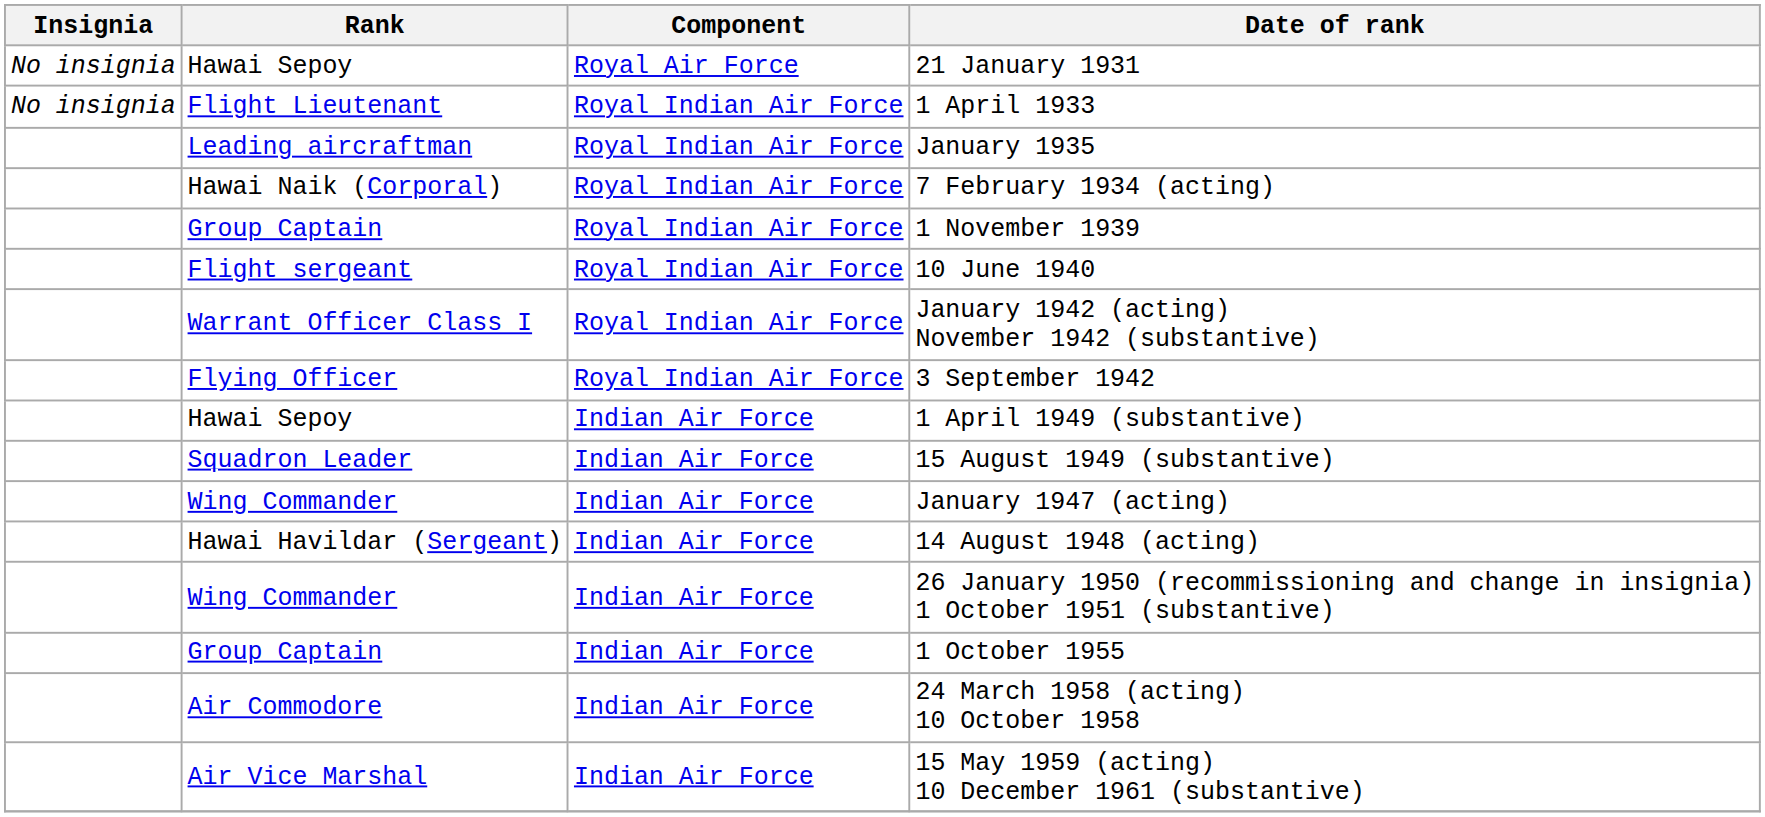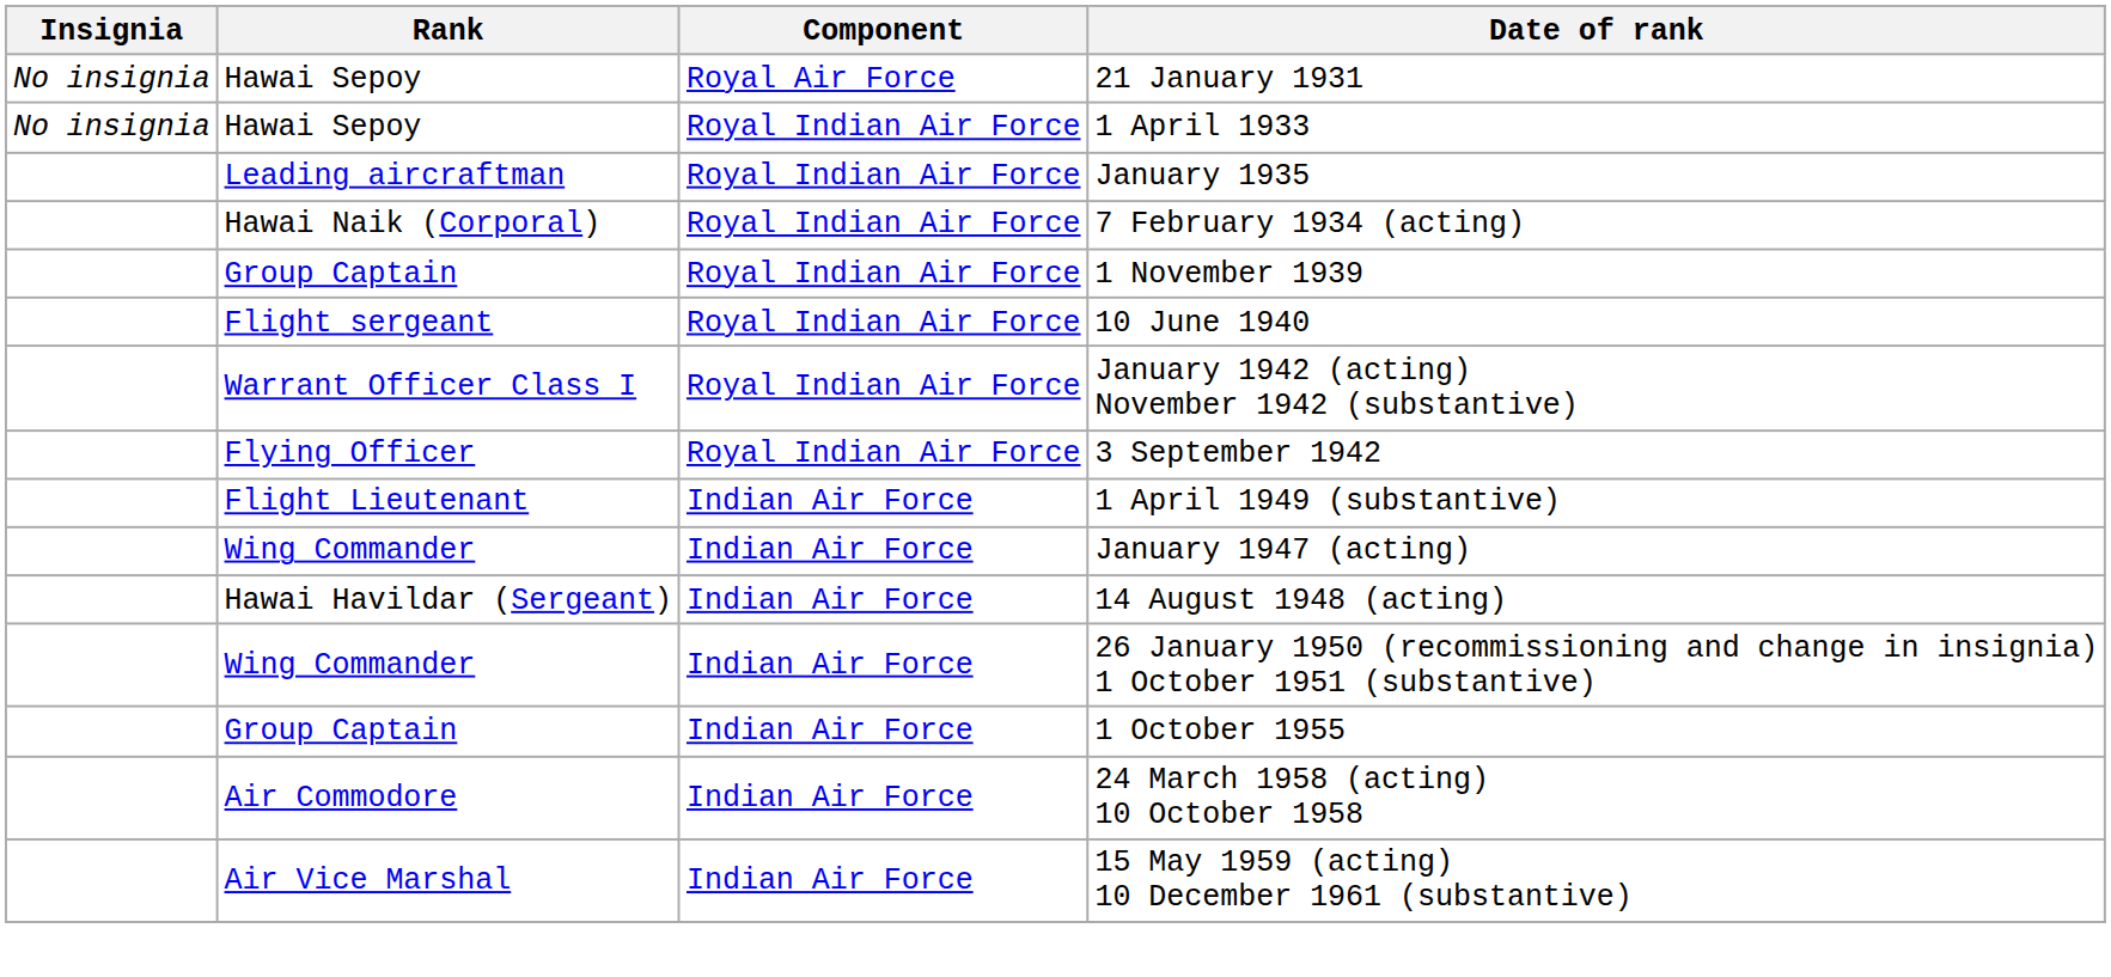 <table class="wikitable" style="background:white">
 <tr>
 <th>Insignia</th>
 <th>Rank</th>
 <th>Component</th>
 <th>Date of rank</th>
 </tr>
 <tr>
 <td align="center"><em>No insignia</em></td>
 <td>Hawai Sepoy</td>
 <td><a href='#'>Royal Air Force</a></td>
 <td>21 January 1931</td>
 </tr>
 <tr>
 <td align="center"><em>No insignia</em></td>
-<td><a href='#'>Flight Lieutenant</a></td>
+<td>Hawai Sepoy</td>
 <td><a href='#'>Royal Indian Air Force</a></td>
 <td>1 April 1933</td>
 </tr>
 <tr>
 <td align="center"></td>
 <td><a href='#'>Leading aircraftman</a></td>
 <td><a href='#'>Royal Indian Air Force</a></td>
 <td>January 1935</td>
 </tr>
 <tr>
 <td align="center"></td>
 <td>Hawai Naik (<a href='#'>Corporal</a>)</td>
 <td><a href='#'>Royal Indian Air Force</a></td>
 <td>7 February 1934 (acting)</td>
 </tr>
 <tr>
 <td align="center"></td>
 <td><a href='#'>Group Captain</a></td>
 <td><a href='#'>Royal Indian Air Force</a></td>
 <td>1 November 1939</td>
 </tr>
 <tr>
 <td align="center"></td>
 <td><a href='#'>Flight sergeant</a></td>
 <td><a href='#'>Royal Indian Air Force</a></td>
 <td>10 June 1940</td>
 </tr>
 <tr>
 <td align="center"></td>
 <td><a href='#'>Warrant Officer Class I</a></td>
 <td><a href='#'>Royal Indian Air Force</a></td>
 <td>January 1942 (acting)<br>November 1942 (substantive)</td>
 </tr>
 <tr>
 <td align="center"></td>
 <td><a href='#'>Flying Officer</a></td>
 <td><a href='#'>Royal Indian Air Force</a></td>
 <td>3 September 1942</td>
 </tr>
 <tr>
 <td align="center"></td>
-<td>Hawai Sepoy</td>
+<td><a href='#'>Flight Lieutenant</a></td>
 <td><a href='#'>Indian Air Force</a></td>
 <td>1 April 1949 (substantive)</td>
-</tr>
-<tr>
-<td align="center"></td>
-<td><a href='#'>Squadron Leader</a></td>
-<td><a href='#'>Indian Air Force</a></td>
-<td>15 August 1949 (substantive)</td>
 </tr>
 <tr>
 <td align="center"></td>
 <td><a href='#'>Wing Commander</a></td>
 <td><a href='#'>Indian Air Force</a></td>
 <td>January 1947 (acting)</td>
 </tr>
 <tr>
 <td align="center"></td>
 <td>Hawai Havildar (<a href='#'>Sergeant</a>)</td>
 <td><a href='#'>Indian Air Force</a></td>
 <td>14 August 1948 (acting)</td>
 </tr>
 <tr>
 <td align="center"></td>
 <td><a href='#'>Wing Commander</a></td>
 <td><a href='#'>Indian Air Force</a></td>
 <td>26 January 1950 (recommissioning and change in insignia)<br>1 October 1951 (substantive)</td>
 </tr>
 <tr>
 <td align="center"></td>
 <td><a href='#'>Group Captain</a></td>
 <td><a href='#'>Indian Air Force</a></td>
 <td>1 October 1955</td>
 </tr>
 <tr>
 <td align="center"></td>
 <td><a href='#'>Air Commodore</a></td>
 <td><a href='#'>Indian Air Force</a></td>
 <td>24 March 1958 (acting)<br>10 October 1958</td>
 </tr>
 <tr>
 <td align="center"></td>
 <td><a href='#'>Air Vice Marshal</a></td>
 <td><a href='#'>Indian Air Force</a></td>
 <td>15 May 1959 (acting)<br>10 December 1961 (substantive)</td>
 </tr>
 <tr>
 </tr>
 </table>
